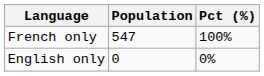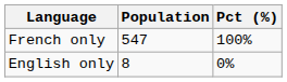 <table class="wikitable">
 <tr>
 <th>Language</th>
 <th>Population</th>
 <th>Pct (%)</th>
 </tr>
 <tr>
 <td>French only</td>
 <td>547</td>
 <td>100%</td>
 </tr>
 <tr>
 <td>English only</td>
-<td>0</td>
+<td>8</td>
 <td>0%</td>
 </tr>
 </table>
